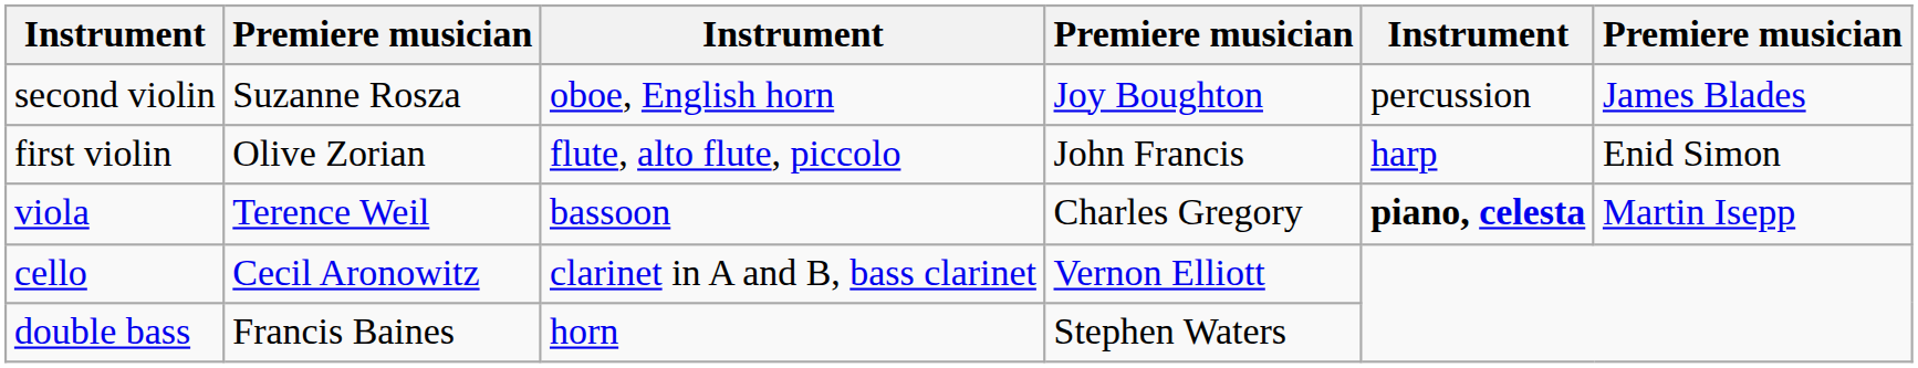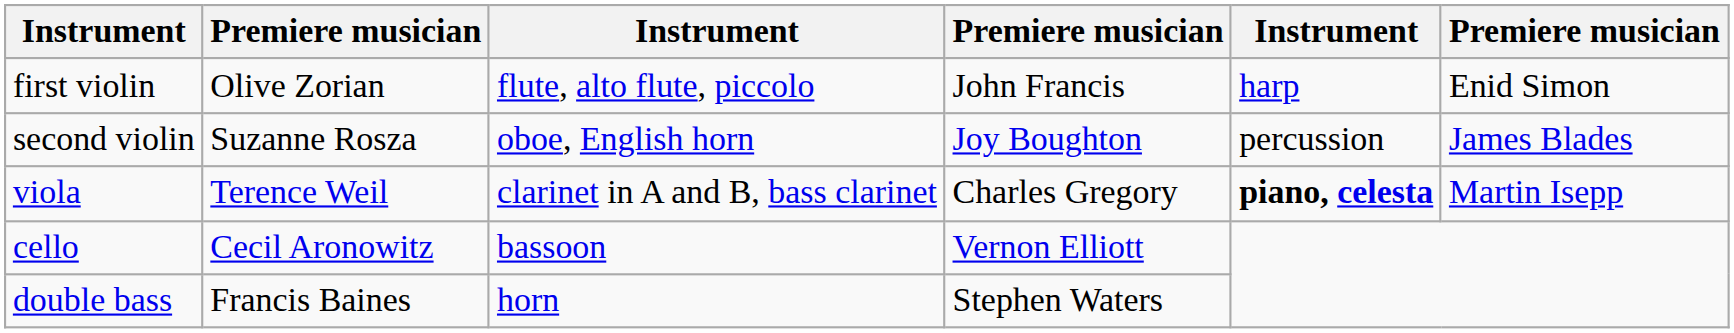 <table class="wikitable">
 <tr>
 <th>Instrument</th>
 <th>Premiere musician</th>
 <th>Instrument</th>
 <th>Premiere musician</th>
 <th>Instrument</th>
 <th>Premiere musician</th>
 </tr>
 <tr>
+<td>first violin</td>
+<td>Olive Zorian</td>
+<td><a href='#'>flute</a>, <a href='#'>alto flute</a>, <a href='#'>piccolo</a></td>
+<td>John Francis</td>
+<td><a href='#'>harp</a></td>
+<td>Enid Simon</td>
+</tr>
+<tr>
 <td>second violin</td>
 <td>Suzanne Rosza</td>
 <td><a href='#'>oboe</a>, <a href='#'>English horn</a></td>
 <td><a href='#'>Joy Boughton</a></td>
 <td>percussion</td>
 <td><a href='#'>James Blades</a></td>
 </tr>
 <tr>
-<td>first violin</td>
-<td>Olive Zorian</td>
-<td><a href='#'>flute</a>, <a href='#'>alto flute</a>, <a href='#'>piccolo</a></td>
-<td>John Francis</td>
-<td><a href='#'>harp</a></td>
-<td>Enid Simon</td>
-</tr>
-<tr>
 <td><a href='#'>viola</a></td>
 <td><a href='#'>Terence Weil</a></td>
-<td><a href='#'>bassoon</a></td>
+<td><a href='#'>clarinet</a> in A and B, <a href='#'>bass clarinet</a></td>
 <td>Charles Gregory</td>
 <td><strong>piano, <a href='#'>celesta</a></strong></td>
 <td><a href='#'>Martin Isepp</a></td>
 </tr>
 <tr>
 <td><a href='#'>cello</a></td>
 <td><a href='#'>Cecil Aronowitz</a></td>
-<td><a href='#'>clarinet</a> in A and B, <a href='#'>bass clarinet</a></td>
+<td><a href='#'>bassoon</a></td>
 <td><a href='#'>Vernon Elliott</a></td>
 </tr>
 <tr>
 <td><a href='#'>double bass</a></td>
 <td>Francis Baines</td>
 <td><a href='#'>horn</a></td>
 <td>Stephen Waters</td>
 </tr>
 </table>
